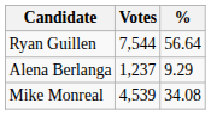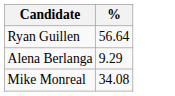 <table class="wikitable">
 <tr>
 <th>Candidate</th>
-<th>Votes</th>
 <th>%</th>
 </tr>
 <tr>
 <td>Ryan Guillen</td>
-<td>7,544</td>
 <td>56.64</td>
 </tr>
 <tr>
 <td>Alena Berlanga</td>
-<td>1,237</td>
 <td>9.29</td>
 </tr>
 <tr>
 <td>Mike Monreal</td>
-<td>4,539</td>
 <td>34.08</td>
 </tr>
 </table>
